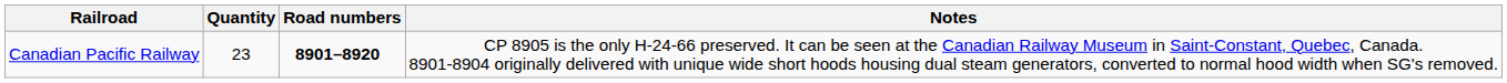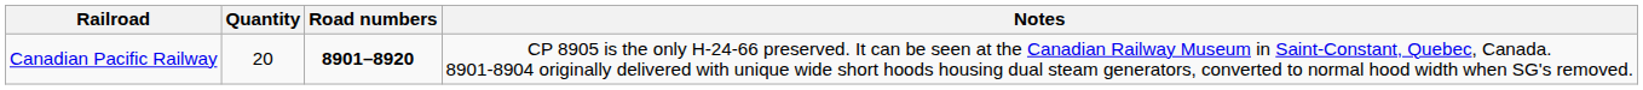 <table class="wikitable">
 <tr>
 <th>Railroad</th>
 <th>Quantity</th>
 <th>Road numbers</th>
 <th>Notes</th>
 </tr>
 <tr align="center">
 <td><a href='#'>Canadian Pacific Railway</a></td>
-<td>23</td>
+<td>20</td>
 <td><strong>8901–8920  </strong></td>
 <td>CP 8905 is the only H-24-66 preserved. It can be seen at the <a href='#'>Canadian Railway Museum</a> in <a href='#'>Saint-Constant, Quebec</a>, Canada. <br>8901-8904 originally delivered with unique wide short hoods housing dual steam generators, converted to normal hood width when SG's removed.</td>
 </tr>
 </table>
